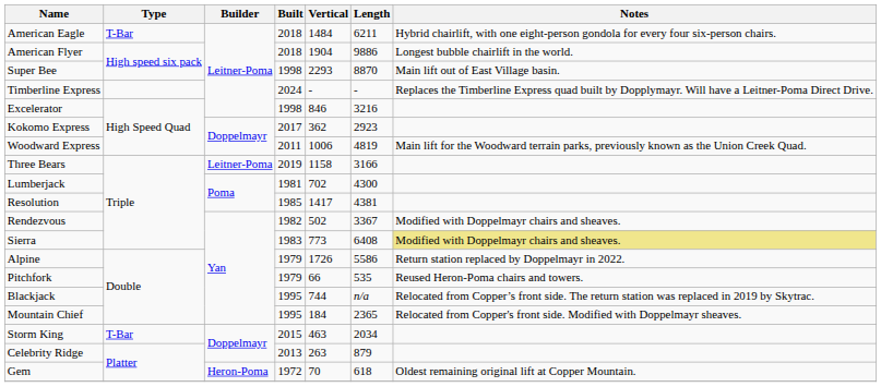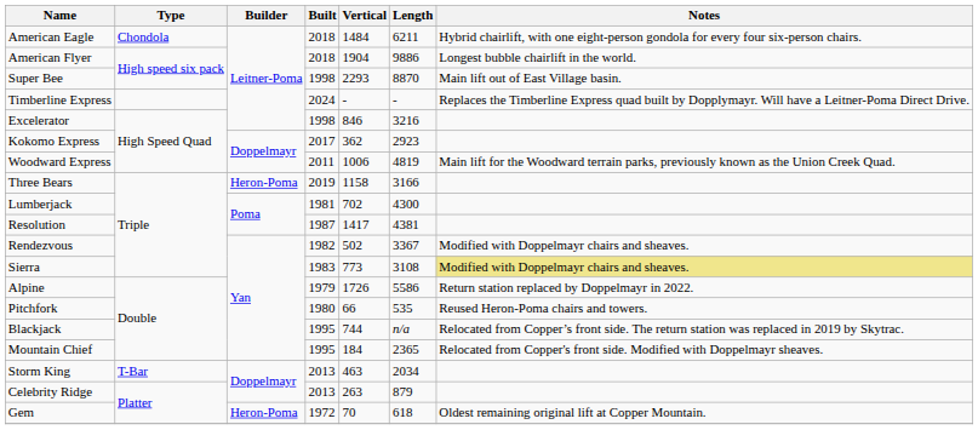 <table class="wikitable">
 <tr>
 <th>Name</th>
 <th>Type</th>
 <th>Builder</th>
 <th>Built</th>
 <th>Vertical<br></th>
 <th>Length<br></th>
 <th>Notes</th>
 </tr>
 <tr>
 <td>American Eagle</td>
-<td><a href='#'>T-Bar</a></td>
+<td><a href='#'>Chondola</a></td>
 <td rowspan="5"><a href='#'>Leitner-Poma</a></td>
 <td>2018</td>
 <td>1484</td>
 <td>6211</td>
 <td>Hybrid chairlift, with one eight-person gondola for every four six-person chairs.</td>
 </tr>
 <tr>
 <td>American Flyer</td>
 <td rowspan="2"><a href='#'>High speed six pack</a></td>
 <td>2018</td>
 <td>1904</td>
 <td>9886</td>
 <td>Longest bubble chairlift in the world.</td>
 </tr>
 <tr>
 <td>Super Bee</td>
 <td>1998</td>
 <td>2293</td>
 <td>8870</td>
 <td>Main lift out of East Village basin.</td>
 </tr>
 <tr>
 <td>Timberline Express</td>
 <td></td>
 <td>2024</td>
 <td>-</td>
 <td>-</td>
 <td>Replaces the Timberline Express quad built by Dopplymayr. Will have a Leitner-Poma Direct Drive.</td>
 </tr>
 <tr>
 <td>Excelerator</td>
 <td rowspan="3">High Speed Quad</td>
 <td>1998</td>
 <td>846</td>
 <td>3216</td>
 <td></td>
 </tr>
 <tr>
 <td>Kokomo Express</td>
 <td rowspan="2"><a href='#'>Doppelmayr</a></td>
 <td>2017</td>
 <td>362</td>
 <td>2923</td>
 <td></td>
 </tr>
 <tr>
 <td>Woodward Express</td>
 <td>2011</td>
 <td>1006</td>
 <td>4819</td>
 <td>Main lift for the Woodward terrain parks, previously known as the Union Creek Quad.</td>
 </tr>
 <tr>
 <td>Three Bears</td>
 <td rowspan="5">Triple</td>
-<td><a href='#'>Leitner-Poma</a></td>
+<td><a href='#'>Heron-Poma</a></td>
 <td>2019</td>
 <td>1158</td>
 <td>3166</td>
 <td></td>
 </tr>
 <tr>
 <td>Lumberjack</td>
 <td rowspan="2"><a href='#'>Poma</a></td>
 <td>1981</td>
 <td>702</td>
 <td>4300</td>
 <td></td>
 </tr>
 <tr>
 <td>Resolution</td>
-<td>1985</td>
+<td>1987</td>
 <td>1417</td>
 <td>4381</td>
 <td></td>
 </tr>
 <tr>
 <td>Rendezvous</td>
 <td rowspan="6"><a href='#'>Yan</a></td>
 <td>1982</td>
 <td>502</td>
 <td>3367</td>
 <td>Modified with Doppelmayr chairs and sheaves.</td>
 </tr>
 <tr>
 <td>Sierra</td>
 <td>1983</td>
 <td>773</td>
-<td>6408</td>
+<td>3108</td>
 <td style="background: khaki;">Modified with Doppelmayr chairs and sheaves.</td>
 </tr>
 <tr>
 <td>Alpine</td>
 <td rowspan="4">Double</td>
 <td>1979</td>
 <td>1726</td>
 <td>5586</td>
 <td>Return station replaced by Doppelmayr in 2022.</td>
 </tr>
 <tr>
 <td>Pitchfork</td>
-<td>1979</td>
+<td>1980</td>
 <td>66</td>
 <td>535</td>
 <td>Reused Heron-Poma chairs and towers.</td>
 </tr>
 <tr>
 <td>Blackjack</td>
 <td>1995</td>
 <td>744</td>
 <td><em>n/a</em></td>
 <td>Relocated from Copper’s front side. The return station was replaced in 2019 by Skytrac.</td>
 </tr>
 <tr>
 <td>Mountain Chief</td>
 <td>1995</td>
 <td>184</td>
 <td>2365</td>
 <td>Relocated from Copper's front side. Modified with Doppelmayr sheaves.</td>
 </tr>
 <tr>
 <td>Storm King</td>
 <td><a href='#'>T-Bar</a></td>
 <td rowspan="2"><a href='#'>Doppelmayr</a></td>
-<td>2015</td>
+<td>2013</td>
 <td>463</td>
 <td>2034</td>
 <td></td>
 </tr>
 <tr>
 <td>Celebrity Ridge</td>
 <td rowspan="2"><a href='#'>Platter</a></td>
 <td>2013</td>
 <td>263</td>
 <td>879</td>
 <td></td>
 </tr>
 <tr>
 <td>Gem</td>
 <td><a href='#'>Heron-Poma</a></td>
 <td>1972</td>
 <td>70</td>
 <td>618</td>
 <td>Oldest remaining original lift at Copper Mountain.</td>
 </tr>
 <tr>
 </tr>
 </table>
